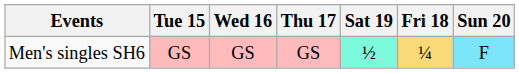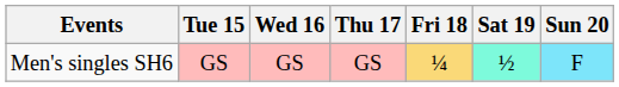 <table class="wikitable" style="margin:0.5em auto; font-size:90%; line-height:1.25em; text-align:center">
 <tr>
 <th>Events</th>
 <th>Tue 15</th>
 <th>Wed 16</th>
 <th>Thu 17</th>
+<th>Fri 18</th>
 <th>Sat 19</th>
-<th>Fri 18</th>
 <th>Sun 20</th>
 </tr>
 <tr>
 <td align="left">Men's singles SH6</td>
 <td bgcolor="#FFBBBB">GS</td>
 <td bgcolor="#FFBBBB">GS</td>
 <td bgcolor="#FFBBBB">GS</td>
+<td bgcolor="#FAD978">¼</td>
 <td bgcolor="#7DFADB">½</td>
-<td bgcolor="#FAD978">¼</td>
 <td bgcolor="#7DE5FA">F</td>
 </tr>
 </table>
